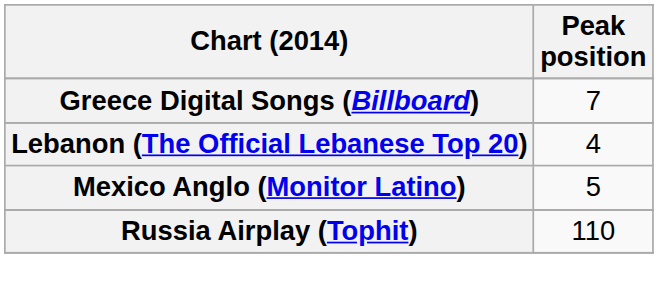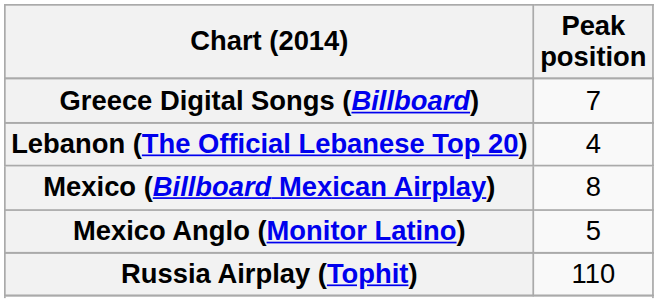 <table class="wikitable plainrowheaders sortable" style="text-align:center">
 <tr>
 <th scope="col">Chart (2014)</th>
 <th scope="col">Peak<br>position</th>
 </tr>
 <tr>
 </tr>
 <tr>
 </tr>
 <tr>
 </tr>
 <tr>
 </tr>
 <tr>
 </tr>
 <tr>
 </tr>
 <tr>
 </tr>
 <tr>
 </tr>
 <tr>
 </tr>
 <tr>
 </tr>
 <tr>
 </tr>
 <tr>
 <th scope="row">Greece Digital Songs (<em><a href='#'>Billboard</a></em>)</th>
 <td>7</td>
 </tr>
 <tr>
 </tr>
 <tr>
 <th scope="row">Lebanon (<a href='#'>The Official Lebanese Top 20</a>)</th>
 <td>4</td>
 </tr>
 <tr>
+<th scope="row">Mexico (<a href='#'><em>Billboard</em> Mexican Airplay</a>)</th>
+<td>8</td>
+</tr>
+<tr>
 <th scope="row">Mexico Anglo (<a href='#'>Monitor Latino</a>)</th>
 <td>5</td>
 </tr>
 <tr>
 </tr>
 <tr>
 </tr>
 <tr>
 <th scope="row">Russia Airplay (<a href='#'>Tophit</a>)</th>
 <td>110</td>
 </tr>
 <tr>
 </tr>
 <tr>
 </tr>
 <tr>
 </tr>
 <tr>
 </tr>
 <tr>
 </tr>
 <tr>
 </tr>
 <tr>
 </tr>
 <tr>
 </tr>
 <tr>
 </tr>
 </table>
